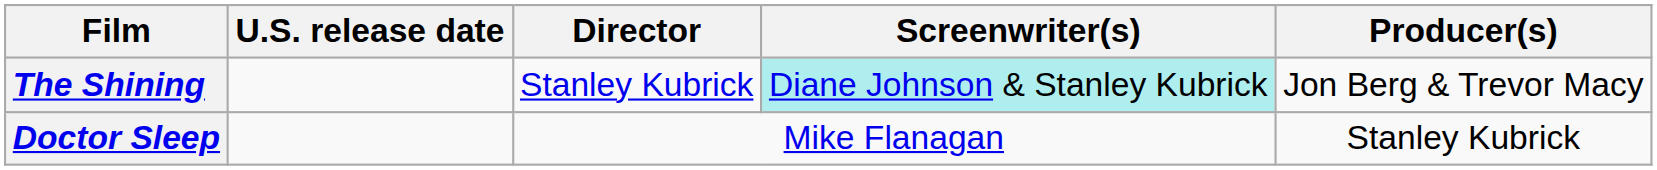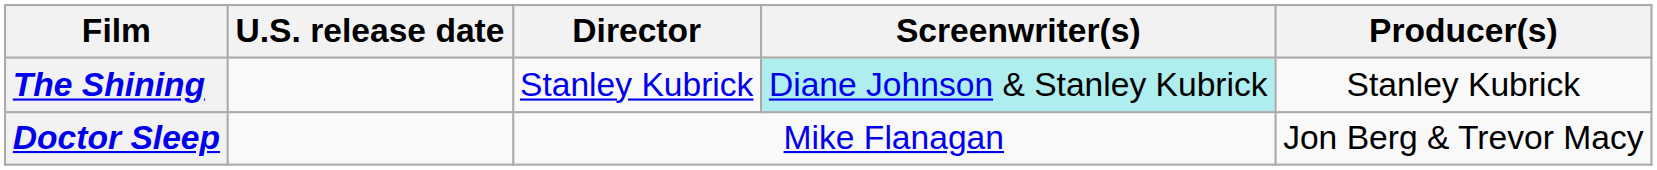 <table class="wikitable plainrowheaders" style="text-align:center">
 <tr>
 <th>Film</th>
 <th>U.S. release date</th>
 <th>Director</th>
 <th>Screenwriter(s)</th>
 <th>Producer(s)</th>
 </tr>
 <tr>
 <th scope="row" style="text-align:left"><em><a href='#'>The Shining</a></em></th>
 <td style="text-align:left"></td>
 <td><a href='#'>Stanley Kubrick</a></td>
 <td style="background: paleturquoise;"><a href='#'>Diane Johnson</a> & Stanley Kubrick</td>
-<td>Jon Berg & Trevor Macy</td>
+<td>Stanley Kubrick</td>
 </tr>
 <tr>
 <th scope="row" style="text-align:left"><em><a href='#'>Doctor Sleep</a></em></th>
 <td style="text-align:left"></td>
 <td colspan="2"><a href='#'>Mike Flanagan</a></td>
-<td>Stanley Kubrick</td>
+<td>Jon Berg & Trevor Macy</td>
 </tr>
 </table>
